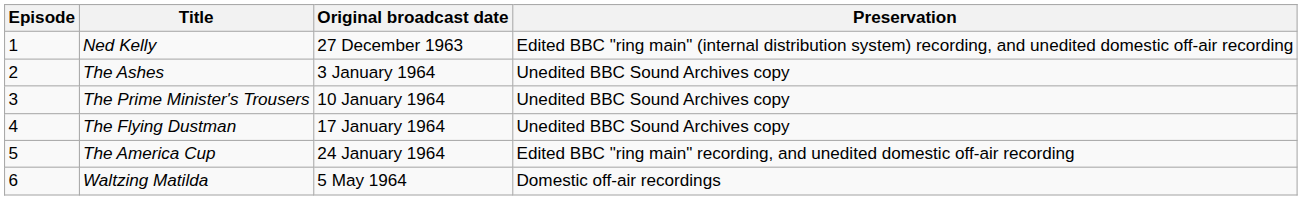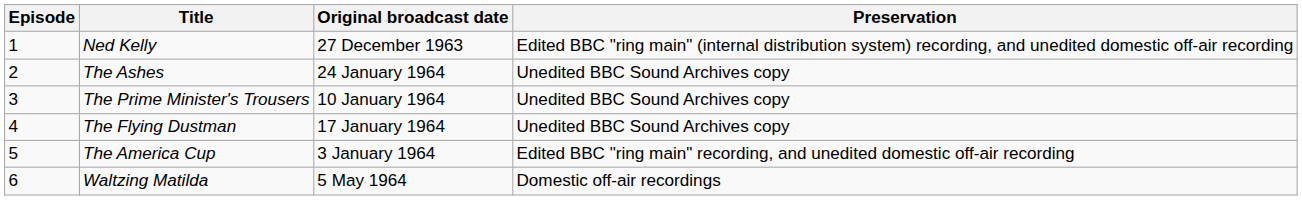 <table class="wikitable">
 <tr>
 <th>Episode</th>
 <th>Title</th>
 <th>Original broadcast date</th>
 <th>Preservation</th>
 </tr>
 <tr>
 <td>1</td>
 <td><em>Ned Kelly</em></td>
 <td>27 December 1963</td>
 <td>Edited BBC "ring main" (internal distribution system) recording, and unedited domestic off-air recording</td>
 </tr>
 <tr>
 <td>2</td>
 <td><em>The Ashes</em></td>
-<td>3 January 1964</td>
+<td>24 January 1964</td>
 <td>Unedited BBC Sound Archives copy</td>
 </tr>
 <tr>
 <td>3</td>
 <td><em>The Prime Minister's Trousers</em></td>
 <td>10 January 1964</td>
 <td>Unedited BBC Sound Archives copy</td>
 </tr>
 <tr>
 <td>4</td>
 <td><em>The Flying Dustman</em></td>
 <td>17 January 1964</td>
 <td>Unedited BBC Sound Archives copy</td>
 </tr>
 <tr>
 <td>5</td>
 <td><em>The America Cup</em></td>
-<td>24 January 1964</td>
+<td>3 January 1964</td>
 <td>Edited BBC "ring main" recording, and unedited domestic off-air recording</td>
 </tr>
 <tr>
 <td>6</td>
 <td><em>Waltzing Matilda</em></td>
 <td>5 May 1964</td>
 <td>Domestic off-air recordings</td>
 </tr>
 </table>
